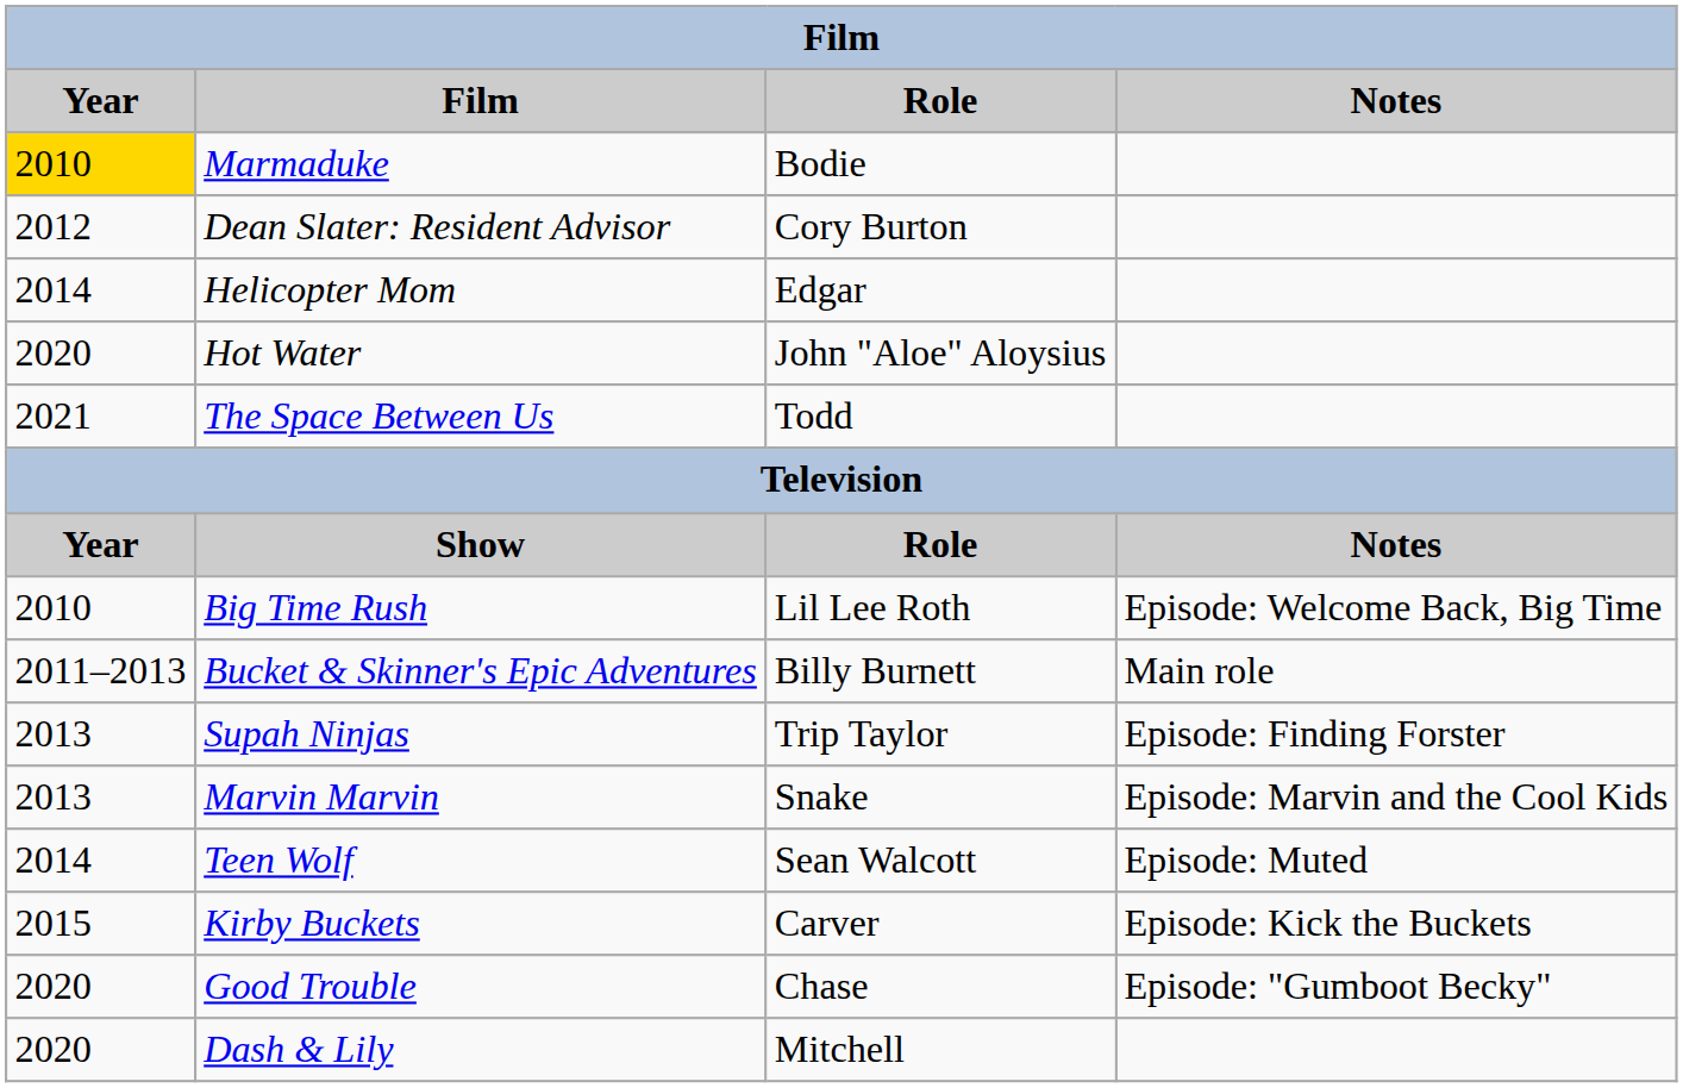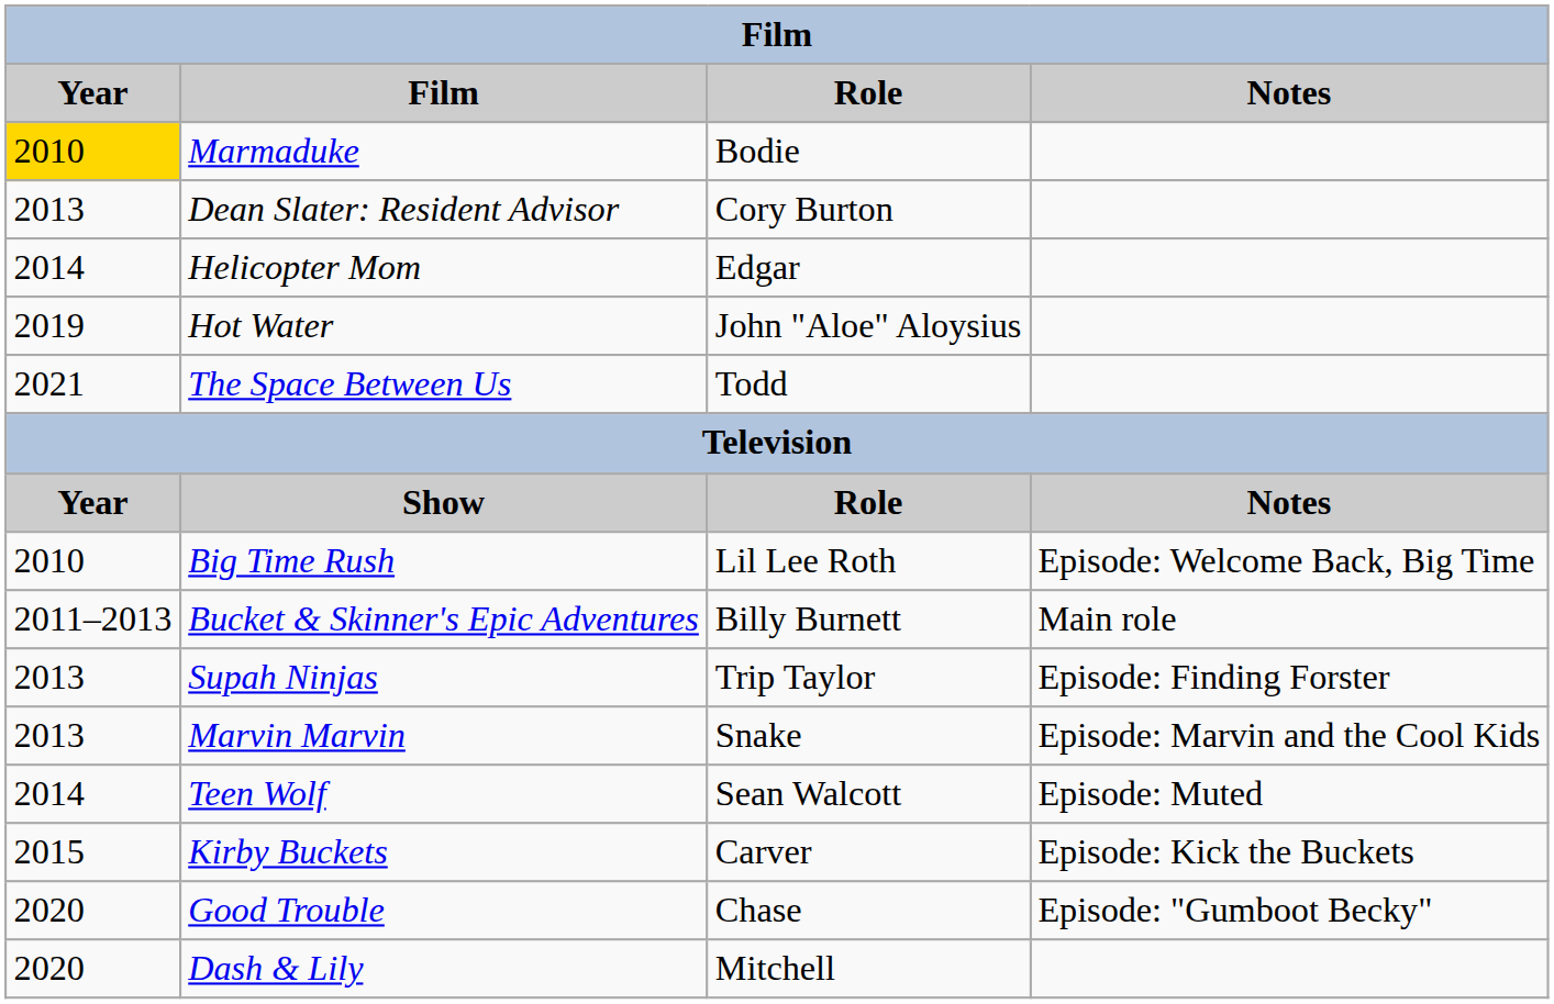 <table class="wikitable" style="font-size:95%;">
 <tr>
 <th colspan=4 style="background:#B0C4DE;">Film</th>
 </tr>
 <tr align="center">
 <th style="background: #CCCCCC;">Year</th>
 <th style="background: #CCCCCC;">Film</th>
 <th style="background: #CCCCCC;">Role</th>
 <th style="background: #CCCCCC;">Notes</th>
 </tr>
 <tr>
 <td style="background: gold;">2010</td>
 <td><em><a href='#'>Marmaduke</a></em></td>
 <td>Bodie</td>
 <td></td>
 </tr>
 <tr>
-<td>2012</td>
+<td>2013</td>
 <td><em>Dean Slater: Resident Advisor</em></td>
 <td>Cory Burton</td>
 <td></td>
 </tr>
 <tr>
 <td>2014</td>
 <td><em>Helicopter Mom</em></td>
 <td>Edgar</td>
 <td></td>
 </tr>
 <tr>
-<td>2020</td>
+<td>2019</td>
 <td><em>Hot Water</em></td>
 <td>John "Aloe" Aloysius</td>
 <td></td>
 </tr>
 <tr>
 <td>2021</td>
 <td><em><a href='#'>The Space Between Us</a></em></td>
 <td>Todd</td>
 <td></td>
 </tr>
 <tr align="center">
 <th colspan=4 style="background:#B0C4DE;">Television</th>
 </tr>
 <tr align="center">
 <th style="background: #CCCCCC;">Year</th>
 <th style="background: #CCCCCC;">Show</th>
 <th style="background: #CCCCCC;">Role</th>
 <th style="background: #CCCCCC;">Notes</th>
 </tr>
 <tr>
 <td>2010</td>
 <td><em><a href='#'>Big Time Rush</a></em></td>
 <td>Lil Lee Roth</td>
 <td>Episode: Welcome Back, Big Time</td>
 </tr>
 <tr>
 <td>2011–2013</td>
 <td><em><a href='#'>Bucket & Skinner's Epic Adventures</a></em></td>
 <td>Billy Burnett</td>
 <td>Main role</td>
 </tr>
 <tr>
 <td>2013</td>
 <td><em><a href='#'>Supah Ninjas</a></em></td>
 <td>Trip Taylor</td>
 <td>Episode: Finding Forster</td>
 </tr>
 <tr>
 <td>2013</td>
 <td><em><a href='#'>Marvin Marvin</a></em></td>
 <td>Snake</td>
 <td>Episode: Marvin and the Cool Kids</td>
 </tr>
 <tr>
 <td>2014</td>
 <td><em><a href='#'>Teen Wolf</a></em></td>
 <td>Sean Walcott</td>
 <td>Episode: Muted</td>
 </tr>
 <tr>
 <td>2015</td>
 <td><em><a href='#'>Kirby Buckets</a></em></td>
 <td>Carver</td>
 <td>Episode: Kick the Buckets</td>
 </tr>
 <tr>
 <td>2020</td>
 <td><em><a href='#'>Good Trouble</a></em></td>
 <td>Chase</td>
 <td>Episode: "Gumboot Becky"</td>
 </tr>
 <tr>
 <td>2020</td>
 <td><em><a href='#'>Dash & Lily</a></em></td>
 <td>Mitchell</td>
 <td></td>
 </tr>
 </table>
